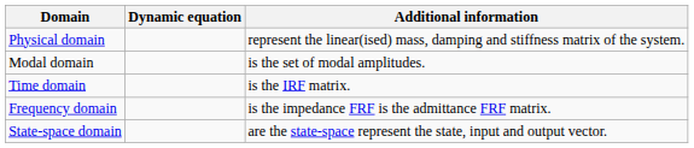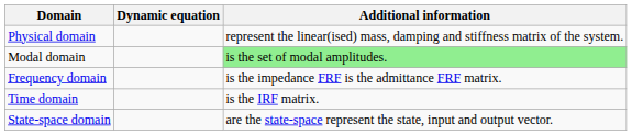 <table class="wikitable">
 <tr>
 <th>Domain</th>
 <th>Dynamic equation</th>
 <th>Additional information</th>
 </tr>
 <tr>
 <td><a href='#'>Physical domain</a></td>
 <td></td>
 <td> represent the linear(ised) mass, damping and stiffness matrix of the system.</td>
 </tr>
 <tr>
 <td>Modal domain</td>
 <td></td>
-<td> is the set of modal amplitudes.</td>
+<td style="background: lightgreen;"> is the set of modal amplitudes.</td>
+</tr>
+<tr>
+<td><a href='#'>Frequency domain</a></td>
+<td></td>
+<td> is the impedance <a href='#'>FRF</a> is the admittance <a href='#'>FRF</a> matrix.</td>
 </tr>
 <tr>
 <td><a href='#'>Time domain</a></td>
 <td></td>
 <td> is the <a href='#'>IRF</a> matrix.</td>
 </tr>
 <tr>
-<td><a href='#'>Frequency domain</a></td>
-<td></td>
-<td> is the impedance <a href='#'>FRF</a> is the admittance <a href='#'>FRF</a> matrix.</td>
-</tr>
-<tr>
 <td><a href='#'>State-space domain</a></td>
 <td></td>
 <td> are the <a href='#'>state-space</a> represent the state, input and output vector.</td>
 </tr>
 </table>
